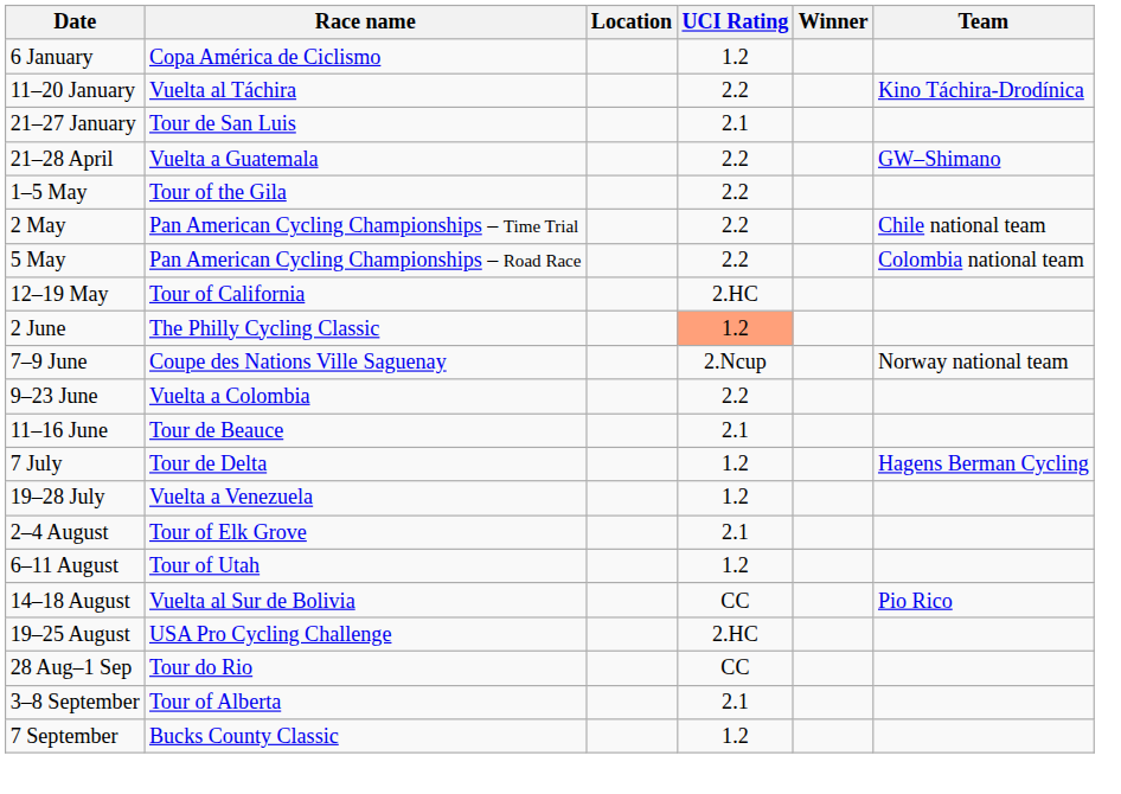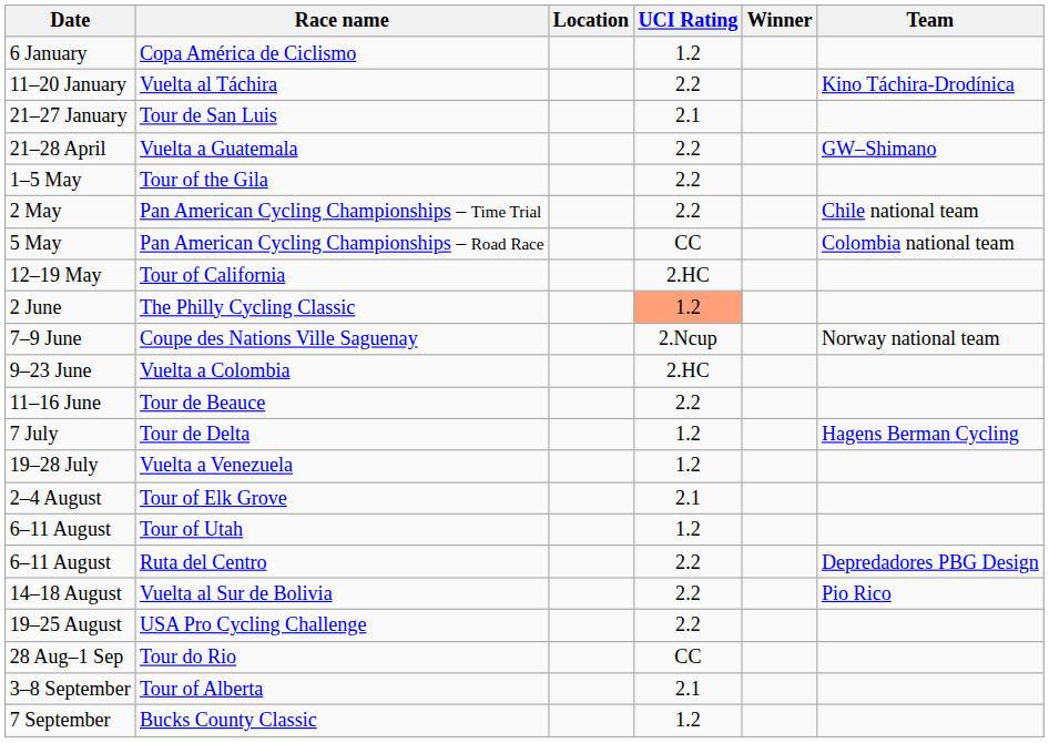 <table class="wikitable sortable">
 <tr>
 <th>Date</th>
 <th>Race name</th>
 <th>Location</th>
 <th><a href='#'>UCI Rating</a></th>
 <th>Winner</th>
 <th>Team</th>
 </tr>
 <tr>
 <td>6 January</td>
 <td><a href='#'>Copa América de Ciclismo</a></td>
 <td></td>
 <td align=center>1.2</td>
 <td></td>
 <td></td>
 </tr>
 <tr>
 <td>11–20 January</td>
 <td><a href='#'>Vuelta al Táchira</a></td>
 <td></td>
 <td align=center>2.2</td>
 <td></td>
 <td><a href='#'>Kino Táchira-Drodínica</a></td>
 </tr>
 <tr>
 <td>21–27 January</td>
 <td><a href='#'>Tour de San Luis</a></td>
 <td></td>
 <td align=center>2.1</td>
 <td></td>
 <td></td>
 </tr>
 <tr>
 <td>21–28 April</td>
 <td><a href='#'>Vuelta a Guatemala</a></td>
 <td></td>
 <td align=center>2.2</td>
 <td></td>
 <td><a href='#'>GW–Shimano</a></td>
 </tr>
 <tr>
 <td>1–5 May</td>
 <td><a href='#'>Tour of the Gila</a></td>
 <td></td>
 <td align=center>2.2</td>
 <td></td>
 <td></td>
 </tr>
 <tr>
 <td>2 May</td>
 <td><a href='#'>Pan American Cycling Championships</a> – <small>Time Trial</small></td>
 <td></td>
 <td align=center>2.2</td>
 <td></td>
 <td><a href='#'>Chile</a> national team</td>
 </tr>
 <tr>
 <td>5 May</td>
 <td><a href='#'>Pan American Cycling Championships</a> – <small>Road Race</small></td>
 <td></td>
-<td align=center>2.2</td>
+<td align=center>CC</td>
 <td></td>
 <td><a href='#'>Colombia</a> national team</td>
 </tr>
 <tr>
 <td>12–19 May</td>
 <td><a href='#'>Tour of California</a></td>
 <td></td>
 <td align=center>2.HC</td>
 <td></td>
 <td></td>
 </tr>
 <tr>
 <td>2 June</td>
 <td><a href='#'>The Philly Cycling Classic</a></td>
 <td></td>
 <td align=center style="background: lightsalmon;">1.2</td>
 <td></td>
 <td></td>
 </tr>
 <tr>
 <td>7–9 June</td>
 <td><a href='#'>Coupe des Nations Ville Saguenay</a></td>
 <td></td>
 <td align=center>2.Ncup</td>
 <td></td>
 <td>Norway national team</td>
 </tr>
 <tr>
 <td>9–23 June</td>
 <td><a href='#'>Vuelta a Colombia</a></td>
 <td></td>
-<td align=center>2.2</td>
+<td align=center>2.HC</td>
 <td></td>
 <td></td>
 </tr>
 <tr>
 <td>11–16 June</td>
 <td><a href='#'>Tour de Beauce</a></td>
 <td></td>
-<td align=center>2.1</td>
+<td align=center>2.2</td>
 <td></td>
 <td></td>
 </tr>
 <tr>
 <td>7 July</td>
 <td><a href='#'>Tour de Delta</a></td>
 <td></td>
 <td align=center>1.2</td>
 <td></td>
 <td><a href='#'>Hagens Berman Cycling</a></td>
 </tr>
 <tr>
 <td>19–28 July</td>
 <td><a href='#'>Vuelta a Venezuela</a></td>
 <td></td>
 <td align=center>1.2</td>
 <td></td>
 <td></td>
 </tr>
 <tr>
 <td>2–4 August</td>
 <td><a href='#'>Tour of Elk Grove</a></td>
 <td></td>
 <td align=center>2.1</td>
 <td></td>
 <td></td>
 </tr>
 <tr>
 <td>6–11 August</td>
 <td><a href='#'>Tour of Utah</a></td>
 <td></td>
 <td align=center>1.2</td>
 <td></td>
 <td></td>
 </tr>
 <tr>
+<td>6–11 August</td>
+<td><a href='#'>Ruta del Centro</a></td>
+<td></td>
+<td align=center>2.2</td>
+<td></td>
+<td><a href='#'>Depredadores PBG Design</a></td>
+</tr>
+<tr>
 <td>14–18 August</td>
 <td><a href='#'>Vuelta al Sur de Bolivia</a></td>
 <td></td>
-<td align=center>CC</td>
+<td align=center>2.2</td>
 <td></td>
 <td><a href='#'>Pio Rico</a></td>
 </tr>
 <tr>
 <td>19–25 August</td>
 <td><a href='#'>USA Pro Cycling Challenge</a></td>
 <td></td>
-<td align=center>2.HC</td>
+<td align=center>2.2</td>
 <td></td>
 <td></td>
 </tr>
 <tr>
 <td>28 Aug–1 Sep</td>
 <td><a href='#'>Tour do Rio</a></td>
 <td></td>
 <td align=center>CC</td>
 <td></td>
 <td></td>
 </tr>
 <tr>
 <td>3–8 September</td>
 <td><a href='#'>Tour of Alberta</a></td>
 <td></td>
 <td align=center>2.1</td>
 <td></td>
 <td></td>
 </tr>
 <tr>
 <td>7 September</td>
 <td><a href='#'>Bucks County Classic</a></td>
 <td></td>
 <td align=center>1.2</td>
 <td></td>
 <td></td>
 </tr>
 </table>
